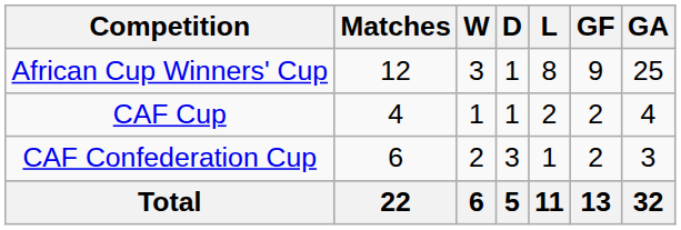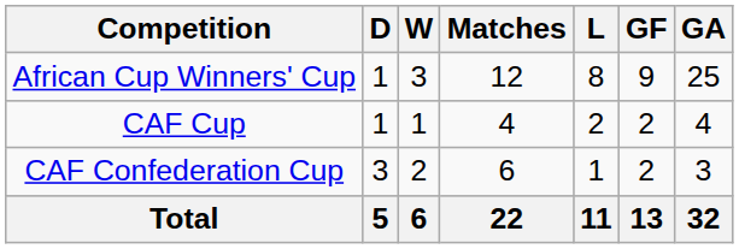 <table class="wikitable sortable" style="text-align:center">
 <tr>
 <th>Competition</th>
+<th>D</th>
+<th>W</th>
 <th>Matches</th>
-<th>W</th>
-<th>D</th>
 <th>L</th>
 <th>GF</th>
 <th>GA</th>
 </tr>
 <tr>
 <td><a href='#'>African Cup Winners' Cup</a></td>
+<td>1</td>
+<td>3</td>
 <td>12</td>
-<td>3</td>
-<td>1</td>
 <td>8</td>
 <td>9</td>
 <td>25</td>
 </tr>
 <tr>
 <td><a href='#'>CAF Cup</a></td>
-<td>4</td>
 <td>1</td>
 <td>1</td>
+<td>4</td>
 <td>2</td>
 <td>2</td>
 <td>4</td>
 </tr>
 <tr>
 <td><a href='#'>CAF Confederation Cup</a></td>
+<td>3</td>
+<td>2</td>
 <td>6</td>
-<td>2</td>
-<td>3</td>
 <td>1</td>
 <td>2</td>
 <td>3</td>
 </tr>
 <tr>
 <th><strong>Total</strong></th>
+<th>5</th>
+<th>6</th>
 <th>22</th>
-<th>6</th>
-<th>5</th>
 <th>11</th>
 <th>13</th>
 <th>32</th>
 </tr>
 </table>
